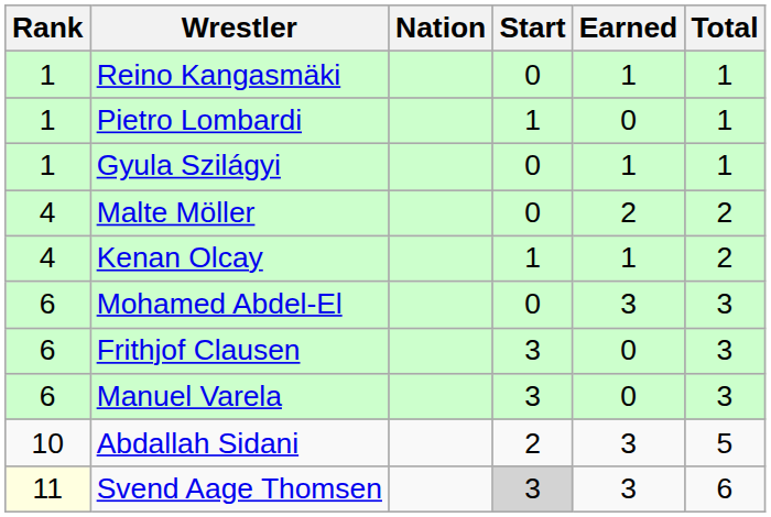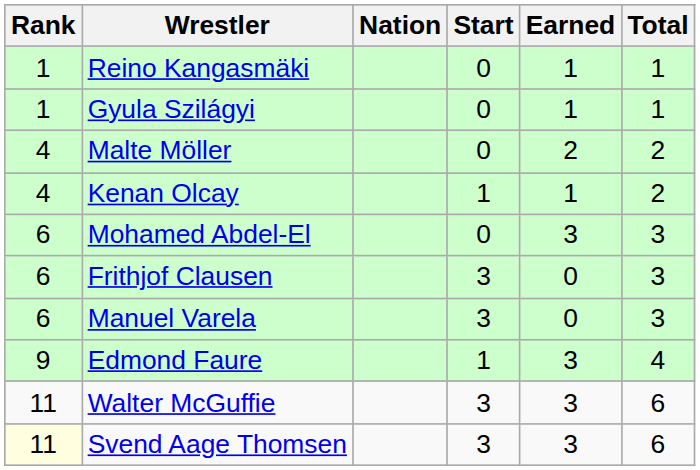 <table class="wikitable sortable" style="text-align:center;">
 <tr>
 <th>Rank</th>
 <th>Wrestler</th>
 <th>Nation</th>
 <th>Start</th>
 <th>Earned</th>
 <th>Total</th>
 </tr>
 <tr style="background:#cfc;">
 <td>1</td>
 <td align=left><a href='#'>Reino Kangasmäki</a></td>
 <td align=left></td>
 <td>0</td>
 <td>1</td>
-<td>1</td>
-</tr>
-<tr style="background:#cfc;">
-<td>1</td>
-<td align=left><a href='#'>Pietro Lombardi</a></td>
-<td align=left></td>
-<td>1</td>
-<td>0</td>
 <td>1</td>
 </tr>
 <tr style="background:#cfc;">
 <td>1</td>
 <td align=left><a href='#'>Gyula Szilágyi</a></td>
 <td align=left></td>
 <td>0</td>
 <td>1</td>
 <td>1</td>
 </tr>
 <tr style="background:#cfc;">
 <td>4</td>
 <td align=left><a href='#'>Malte Möller</a></td>
 <td align=left></td>
 <td>0</td>
 <td>2</td>
 <td>2</td>
 </tr>
 <tr style="background:#cfc;">
 <td>4</td>
 <td align=left><a href='#'>Kenan Olcay</a></td>
 <td align=left></td>
 <td>1</td>
 <td>1</td>
 <td>2</td>
 </tr>
 <tr style="background:#cfc;">
 <td>6</td>
 <td align=left><a href='#'>Mohamed Abdel-El</a></td>
 <td align=left></td>
 <td>0</td>
 <td>3</td>
 <td>3</td>
 </tr>
 <tr style="background:#cfc;">
 <td>6</td>
 <td align=left><a href='#'>Frithjof Clausen</a></td>
 <td align=left></td>
 <td>3</td>
 <td>0</td>
 <td>3</td>
 </tr>
 <tr style="background:#cfc;">
 <td>6</td>
 <td align=left><a href='#'>Manuel Varela</a></td>
 <td align=left></td>
 <td>3</td>
 <td>0</td>
 <td>3</td>
 </tr>
+<tr style="background:#cfc;">
+<td>9</td>
+<td align=left><a href='#'>Edmond Faure</a></td>
+<td align=left></td>
+<td>1</td>
+<td>3</td>
+<td>4</td>
+</tr>
 <tr>
-<td>10</td>
-<td align=left><a href='#'>Abdallah Sidani</a></td>
+<td>11</td>
+<td align=left><a href='#'>Walter McGuffie</a></td>
 <td align=left></td>
-<td>2</td>
 <td>3</td>
-<td>5</td>
+<td>3</td>
+<td>6</td>
 </tr>
 <tr>
 <td style="background: lightyellow;">11</td>
 <td align=left><a href='#'>Svend Aage Thomsen</a></td>
 <td align=left></td>
-<td style="background: lightgrey;">3</td>
+<td>3</td>
 <td>3</td>
 <td>6</td>
 </tr>
 </table>
